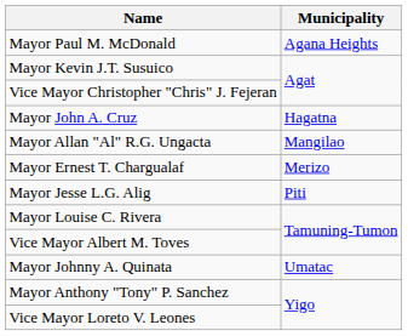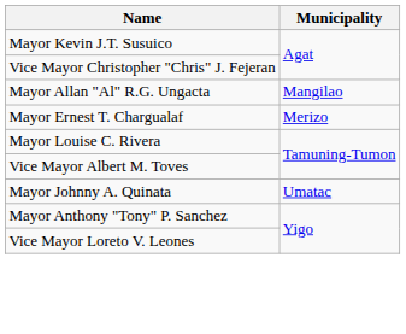 <table class="wikitable">
 <tr>
 <th>Name</th>
 <th>Municipality</th>
-</tr>
-<tr>
-<td>Mayor Paul M. McDonald</td>
-<td><a href='#'>Agana Heights</a></td>
 </tr>
 <tr>
 <td>Mayor Kevin J.T. Susuico</td>
 <td rowspan="2"><a href='#'>Agat</a></td>
 </tr>
 <tr>
 <td>Vice Mayor Christopher "Chris" J. Fejeran</td>
 </tr>
 <tr>
-<td>Mayor <a href='#'>John A. Cruz</a></td>
-<td><a href='#'>Hagatna</a></td>
-</tr>
-<tr>
 <td>Mayor Allan "Al" R.G. Ungacta</td>
 <td><a href='#'>Mangilao</a></td>
 </tr>
 <tr>
 <td>Mayor Ernest T. Chargualaf</td>
 <td><a href='#'>Merizo</a></td>
-</tr>
-<tr>
-<td>Mayor Jesse L.G. Alig</td>
-<td><a href='#'>Piti</a></td>
 </tr>
 <tr>
 <td>Mayor Louise C. Rivera</td>
 <td rowspan="2"><a href='#'>Tamuning-Tumon</a></td>
 </tr>
 <tr>
 <td>Vice Mayor Albert M. Toves</td>
 </tr>
 <tr>
 <td>Mayor Johnny A. Quinata</td>
 <td><a href='#'>Umatac</a></td>
 </tr>
 <tr>
 <td>Mayor Anthony "Tony" P. Sanchez</td>
 <td rowspan="2"><a href='#'>Yigo</a></td>
 </tr>
 <tr>
 <td>Vice Mayor Loreto V. Leones</td>
 </tr>
 </table>
